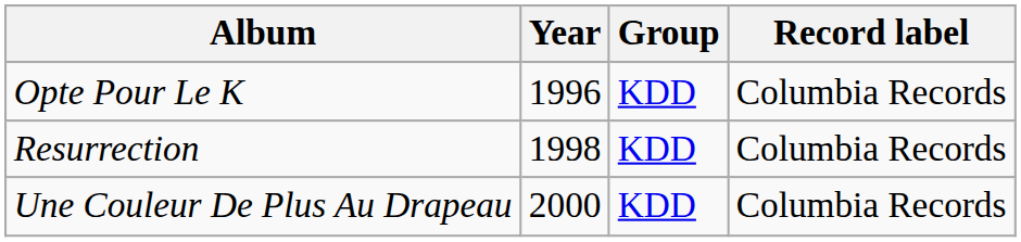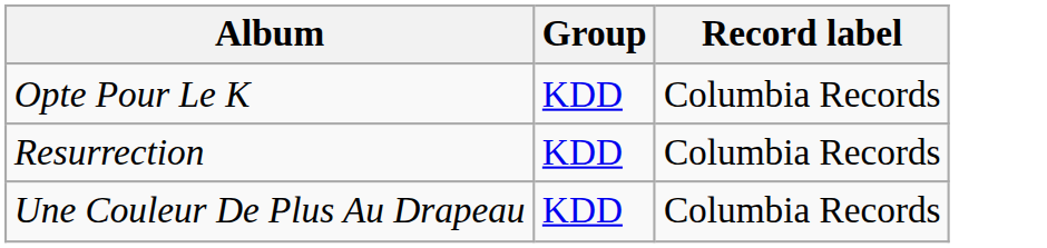 <table class="wikitable collapsible">
 <tr>
 <th>Album</th>
-<th>Year</th>
 <th>Group</th>
 <th>Record label</th>
 </tr>
 <tr>
 <td><em>Opte Pour Le K</em></td>
-<td>1996</td>
 <td><a href='#'>KDD</a></td>
 <td>Columbia Records</td>
 </tr>
 <tr>
 <td><em>Resurrection</em></td>
-<td>1998</td>
 <td><a href='#'>KDD</a></td>
 <td>Columbia Records</td>
 </tr>
 <tr>
 <td><em>Une Couleur De Plus Au Drapeau</em></td>
-<td>2000</td>
 <td><a href='#'>KDD</a></td>
 <td>Columbia Records</td>
 </tr>
 </table>
